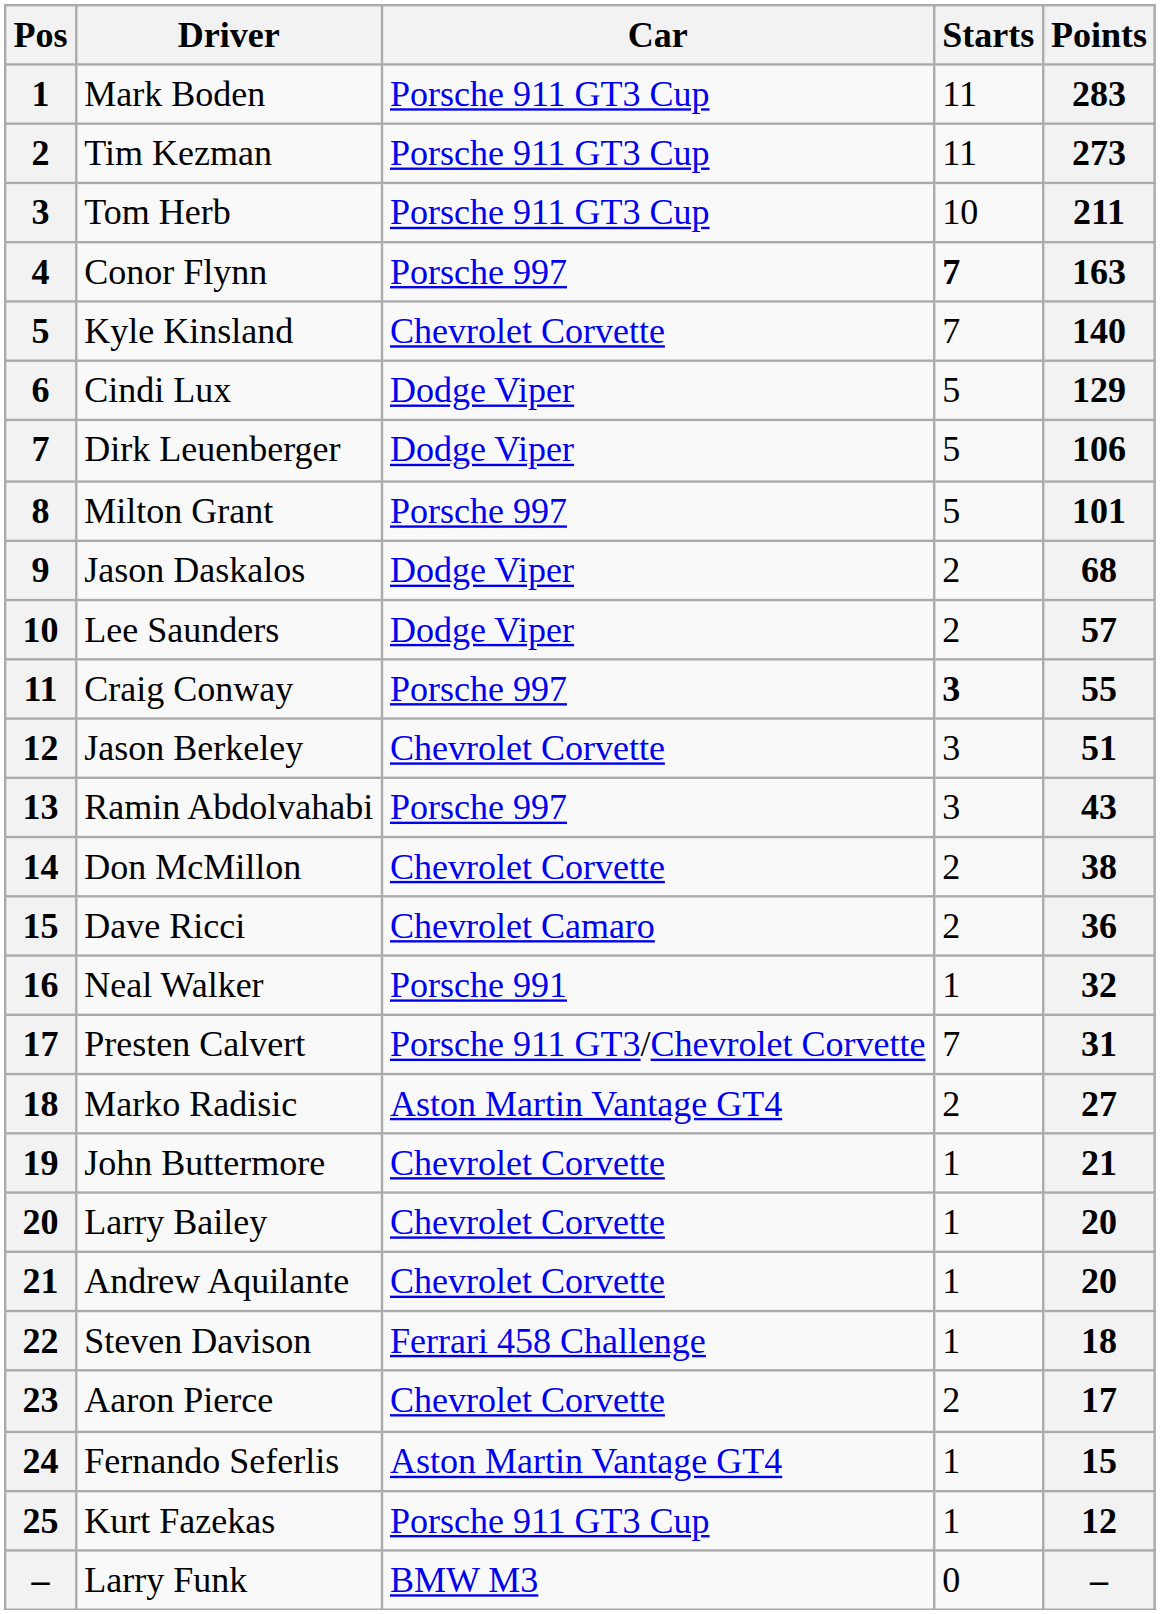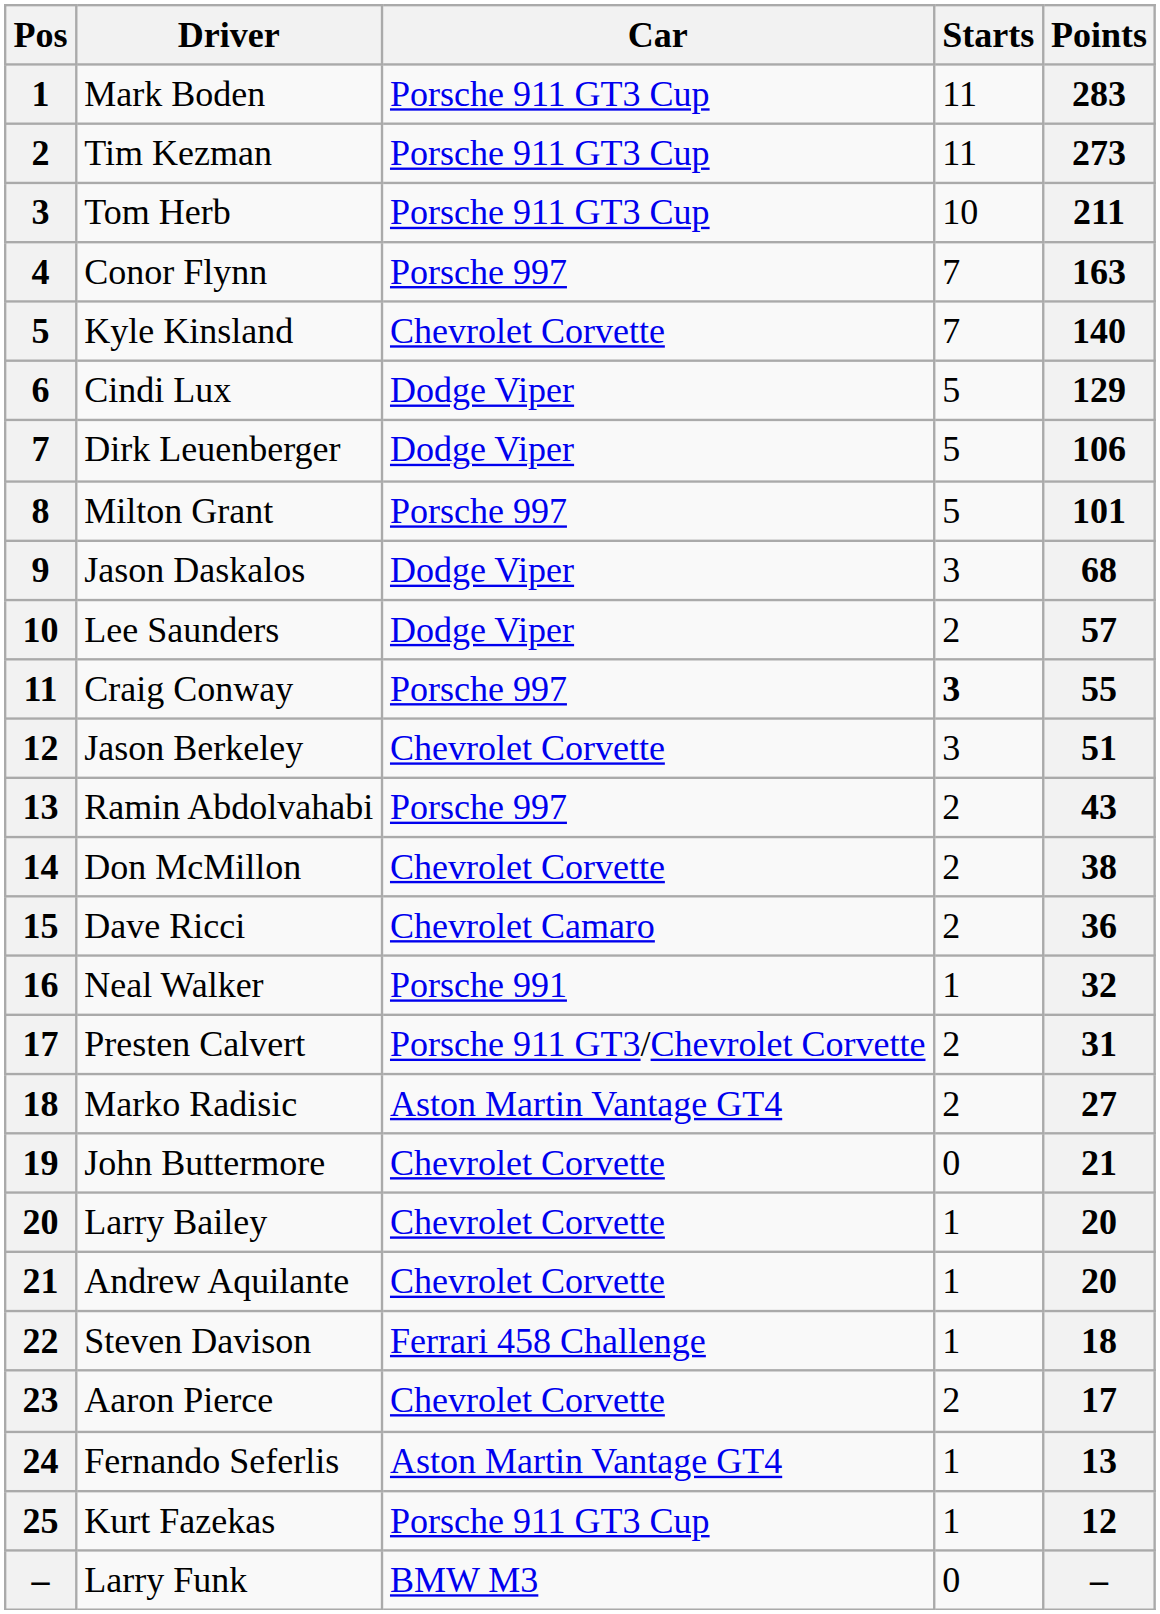 <table class="wikitable" style="font-size: 95%;">
 <tr>
 <th>Pos</th>
 <th>Driver</th>
 <th>Car</th>
 <th>Starts</th>
 <th>Points</th>
 </tr>
 <tr>
 <th>1</th>
 <td> Mark Boden</td>
 <td><a href='#'>Porsche 911 GT3 Cup</a></td>
 <td>11</td>
 <th>283</th>
 </tr>
 <tr>
 <th>2</th>
 <td> Tim Kezman</td>
 <td><a href='#'>Porsche 911 GT3 Cup</a></td>
 <td>11</td>
 <th>273</th>
 </tr>
 <tr>
 <th>3</th>
 <td> Tom Herb</td>
 <td><a href='#'>Porsche 911 GT3 Cup</a></td>
 <td>10</td>
 <th>211</th>
 </tr>
 <tr>
 <th>4</th>
 <td> Conor Flynn</td>
 <td><a href='#'>Porsche 997</a></td>
-<td><strong>7</strong></td>
+<td>7</td>
 <th>163</th>
 </tr>
 <tr>
 <th>5</th>
 <td> Kyle Kinsland</td>
 <td><a href='#'>Chevrolet Corvette</a></td>
 <td>7</td>
 <th>140</th>
 </tr>
 <tr>
 <th>6</th>
 <td> Cindi Lux</td>
 <td><a href='#'>Dodge Viper</a></td>
 <td>5</td>
 <th>129</th>
 </tr>
 <tr>
 <th>7</th>
 <td> Dirk Leuenberger</td>
 <td><a href='#'>Dodge Viper</a></td>
 <td>5</td>
 <th>106</th>
 </tr>
 <tr>
 <th>8</th>
 <td> Milton Grant</td>
 <td><a href='#'>Porsche 997</a></td>
 <td>5</td>
 <th>101</th>
 </tr>
 <tr>
 <th>9</th>
 <td> Jason Daskalos</td>
 <td><a href='#'>Dodge Viper</a></td>
-<td>2</td>
+<td>3</td>
 <th>68</th>
 </tr>
 <tr>
 <th>10</th>
 <td> Lee Saunders</td>
 <td><a href='#'>Dodge Viper</a></td>
 <td>2</td>
 <th>57</th>
 </tr>
 <tr>
 <th>11</th>
 <td> Craig Conway</td>
 <td><a href='#'>Porsche 997</a></td>
 <td><strong>3</strong></td>
 <th>55</th>
 </tr>
 <tr>
 <th>12</th>
 <td> Jason Berkeley</td>
 <td><a href='#'>Chevrolet Corvette</a></td>
 <td>3</td>
 <th>51</th>
 </tr>
 <tr>
 <th>13</th>
 <td> Ramin Abdolvahabi</td>
 <td><a href='#'>Porsche 997</a></td>
-<td>3</td>
+<td>2</td>
 <th>43</th>
 </tr>
 <tr>
 <th>14</th>
 <td> Don McMillon</td>
 <td><a href='#'>Chevrolet Corvette</a></td>
 <td>2</td>
 <th>38</th>
 </tr>
 <tr>
 <th>15</th>
 <td> Dave Ricci</td>
 <td><a href='#'>Chevrolet Camaro</a></td>
 <td>2</td>
 <th>36</th>
 </tr>
 <tr>
 <th>16</th>
 <td> Neal Walker</td>
 <td><a href='#'>Porsche 991</a></td>
 <td>1</td>
 <th>32</th>
 </tr>
 <tr>
 <th>17</th>
 <td> Presten Calvert</td>
 <td><a href='#'>Porsche 911 GT3</a>/<a href='#'>Chevrolet Corvette</a></td>
-<td>7</td>
+<td>2</td>
 <th>31</th>
 </tr>
 <tr>
 <th>18</th>
 <td> Marko Radisic</td>
 <td><a href='#'>Aston Martin Vantage GT4</a></td>
 <td>2</td>
 <th>27</th>
 </tr>
 <tr>
 <th>19</th>
 <td> John Buttermore</td>
 <td><a href='#'>Chevrolet Corvette</a></td>
-<td>1</td>
+<td>0</td>
 <th>21</th>
 </tr>
 <tr>
 <th>20</th>
 <td> Larry Bailey</td>
 <td><a href='#'>Chevrolet Corvette</a></td>
 <td>1</td>
 <th>20</th>
 </tr>
 <tr>
 <th>21</th>
 <td> Andrew Aquilante</td>
 <td><a href='#'>Chevrolet Corvette</a></td>
 <td>1</td>
 <th>20</th>
 </tr>
 <tr>
 <th>22</th>
 <td> Steven Davison</td>
 <td><a href='#'>Ferrari 458 Challenge</a></td>
 <td>1</td>
 <th>18</th>
 </tr>
 <tr>
 <th>23</th>
 <td> Aaron Pierce</td>
 <td><a href='#'>Chevrolet Corvette</a></td>
 <td>2</td>
 <th>17</th>
 </tr>
 <tr>
 <th>24</th>
 <td> Fernando Seferlis</td>
 <td><a href='#'>Aston Martin Vantage GT4</a></td>
 <td>1</td>
-<th>15</th>
+<th>13</th>
 </tr>
 <tr>
 <th>25</th>
 <td> Kurt Fazekas</td>
 <td><a href='#'>Porsche 911 GT3 Cup</a></td>
 <td>1</td>
 <th>12</th>
 </tr>
 <tr>
 <th>–</th>
 <td> Larry Funk</td>
 <td><a href='#'>BMW M3</a></td>
 <td>0</td>
 <th>–</th>
 </tr>
 </table>
